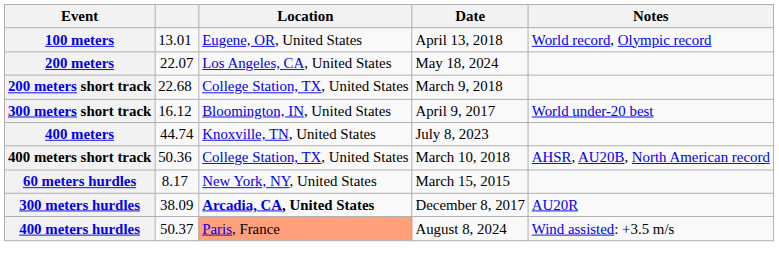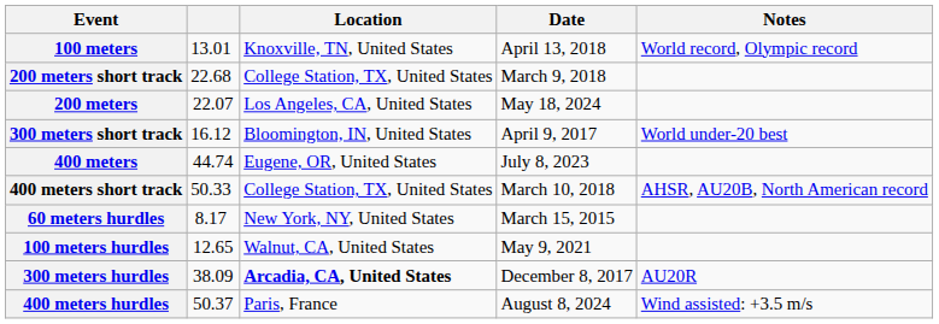 <table class="wikitable">
 <tr>
 <th scope="col">Event</th>
 <th scope="col"></th>
 <th scope="col">Location</th>
 <th scope="col">Date</th>
 <th scope="col">Notes</th>
 </tr>
 <tr>
 <th scope="row"><a href='#'>100 meters</a></th>
 <td style="text-align:center;">13.01 </td>
-<td><a href='#'>Eugene, OR</a>, United States</td>
+<td><a href='#'>Knoxville, TN</a>, United States</td>
 <td>April 13, 2018</td>
 <td><a href='#'>World record</a>, <a href='#'>Olympic record</a></td>
+</tr>
+<tr>
+<th scope="row"><a href='#'>200 meters</a> short track</th>
+<td style="text-align:center;">22.68 </td>
+<td><a href='#'>College Station, TX</a>, United States</td>
+<td>March 9, 2018</td>
+<td></td>
 </tr>
 <tr>
 <th scope="row"><a href='#'>200 meters</a></th>
 <td style="text-align:center;">22.07</td>
 <td><a href='#'>Los Angeles, CA</a>, United States</td>
 <td>May 18, 2024</td>
-<td></td>
-</tr>
-<tr>
-<th scope="row"><a href='#'>200 meters</a> short track</th>
-<td style="text-align:center;">22.68 </td>
-<td><a href='#'>College Station, TX</a>, United States</td>
-<td>March 9, 2018</td>
 <td></td>
 </tr>
 <tr>
 <th scope="row"><a href='#'>300 meters</a> short track</th>
 <td style="text-align:center;">16.12 </td>
 <td><a href='#'>Bloomington, IN</a>, United States</td>
 <td>April 9, 2017</td>
 <td><a href='#'>World under-20 best</a></td>
 </tr>
 <tr>
 <th scope="row"><a href='#'>400 meters</a></th>
 <td style="text-align:center;">44.74</td>
-<td><a href='#'>Knoxville, TN</a>, United States</td>
+<td><a href='#'>Eugene, OR</a>, United States</td>
 <td>July 8, 2023</td>
 <td></td>
 </tr>
 <tr>
 <th scope="row">400 meters short track</th>
-<td style="text-align:center;">50.36 </td>
+<td style="text-align:center;">50.33 </td>
 <td><a href='#'>College Station, TX</a>, United States</td>
 <td>March 10, 2018</td>
 <td><a href='#'>AHSR</a>, <a href='#'>AU20B</a>, <a href='#'>North American record</a></td>
 </tr>
 <tr>
 <th scope="row"><a href='#'>60 meters hurdles</a></th>
 <td style="text-align:center;">8.17 </td>
 <td><a href='#'>New York, NY</a>, United States</td>
 <td>March 15, 2015</td>
 <td></td>
 </tr>
 <tr>
+<th scope="row"><a href='#'>100 meters hurdles</a></th>
+<td style="text-align:center;">12.65</td>
+<td><a href='#'>Walnut, CA</a>, United States</td>
+<td>May 9, 2021</td>
+<td></td>
+</tr>
+<tr>
 <th scope="row"><a href='#'>300 meters hurdles</a></th>
 <td style="text-align:center;">38.09</td>
 <td><strong><a href='#'>Arcadia, CA</a>, United States</strong></td>
 <td>December 8, 2017</td>
 <td><a href='#'>AU20R</a></td>
 </tr>
 <tr>
 <th scope="row"><a href='#'>400 meters hurdles</a></th>
 <td style="text-align:center;">50.37</td>
-<td style="background: lightsalmon;"><a href='#'>Paris</a>, France</td>
+<td><a href='#'>Paris</a>, France</td>
 <td>August 8, 2024</td>
 <td><a href='#'>Wind assisted</a>: +3.5 m/s</td>
 </tr>
 </table>
